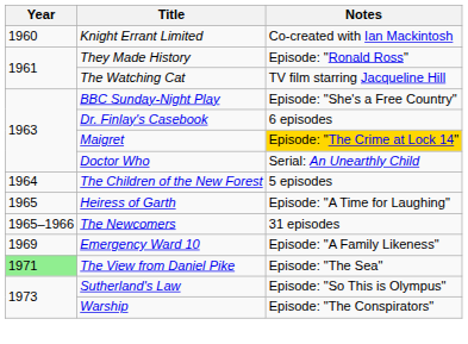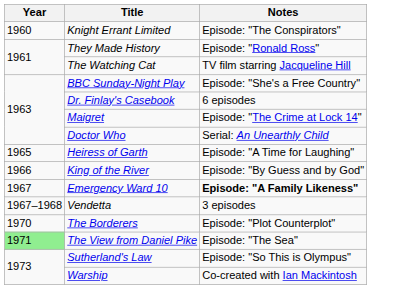 <table class="wikitable">
 <tr>
 <th>Year</th>
 <th>Title</th>
 <th>Notes</th>
 </tr>
 <tr>
 <td>1960</td>
 <td><em>Knight Errant Limited</em></td>
-<td>Co-created with <a href='#'>Ian Mackintosh</a></td>
+<td>Episode: "The Conspirators"</td>
 </tr>
 <tr>
 <td rowspan="2">1961</td>
 <td><em>They Made History</em></td>
 <td>Episode: "<a href='#'>Ronald Ross</a>"</td>
 </tr>
 <tr>
 <td><em>The Watching Cat</em></td>
 <td>TV film starring <a href='#'>Jacqueline Hill</a></td>
 </tr>
 <tr>
 <td rowspan="4">1963</td>
 <td><em><a href='#'>BBC Sunday-Night Play</a></em></td>
 <td>Episode: "She's a Free Country"</td>
 </tr>
 <tr>
 <td><em><a href='#'>Dr. Finlay's Casebook</a></em></td>
 <td>6 episodes</td>
 </tr>
 <tr>
 <td><a href='#'><em>Maigret</em></a></td>
-<td style="background: gold;">Episode: "<a href='#'>The Crime at Lock 14</a>"</td>
+<td>Episode: "<a href='#'>The Crime at Lock 14</a>"</td>
 </tr>
 <tr>
 <td><em><a href='#'>Doctor Who</a></em></td>
 <td>Serial: <em><a href='#'>An Unearthly Child</a></em></td>
-</tr>
-<tr>
-<td>1964</td>
-<td><a href='#'><em>The Children of the New Forest</em></a></td>
-<td>5 episodes</td>
 </tr>
 <tr>
 <td>1965</td>
 <td><a href='#'><em>Heiress of Garth</em></a></td>
 <td>Episode: "A Time for Laughing"</td>
 </tr>
 <tr>
-<td>1965–1966</td>
-<td><a href='#'><em>The Newcomers</em></a></td>
-<td>31 episodes</td>
+<td>1966</td>
+<td><em><a href='#'>King of the River</a></em></td>
+<td>Episode: "By Guess and by God"</td>
 </tr>
 <tr>
-<td>1969</td>
+<td>1967</td>
 <td><em><a href='#'>Emergency Ward 10</a></em></td>
-<td>Episode: "A Family Likeness"</td>
+<td><strong>Episode: "A Family Likeness"</strong></td>
+</tr>
+<tr>
+<td>1967–1968</td>
+<td><em>Vendetta</em></td>
+<td>3 episodes</td>
+</tr>
+<tr>
+<td>1970</td>
+<td><em><a href='#'>The Borderers</a></em></td>
+<td>Episode: "Plot Counterplot"</td>
 </tr>
 <tr>
 <td style="background: lightgreen;">1971</td>
 <td><em><a href='#'>The View from Daniel Pike</a></em></td>
 <td>Episode: "The Sea"</td>
 </tr>
 <tr>
 <td rowspan="2">1973</td>
 <td><em><a href='#'>Sutherland's Law</a></em></td>
 <td>Episode: "So This is Olympus"</td>
 </tr>
 <tr>
 <td><a href='#'><em>Warship</em></a></td>
-<td>Episode: "The Conspirators"</td>
+<td>Co-created with <a href='#'>Ian Mackintosh</a></td>
 </tr>
 </table>
